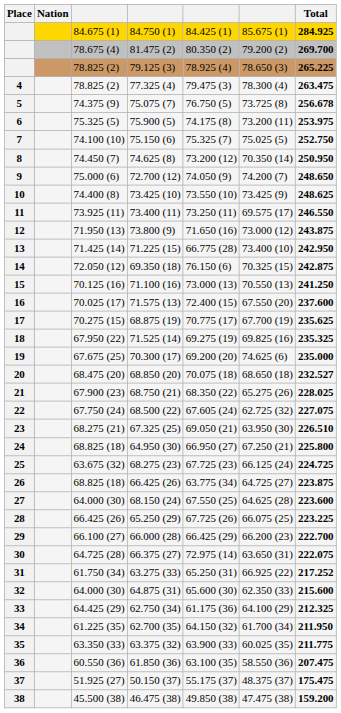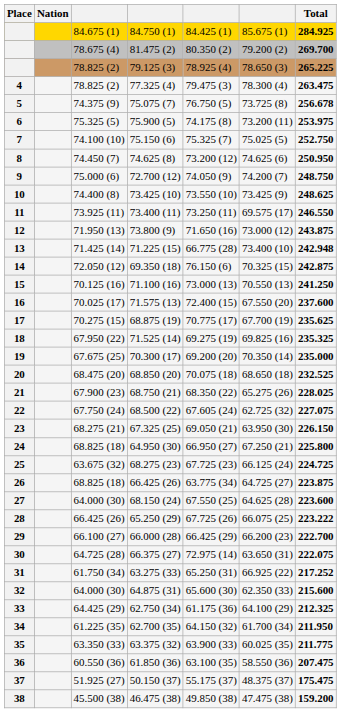 <table class="wikitable sortable" style="text-align:left; font-size:95%; width=100%">
 <tr>
 <th scope=col>Place</th>
 <th scope=col align=center>Nation</th>
 <th scope=col align=center></th>
 <th scope=col align=center></th>
 <th scope=col align=center></th>
 <th scope=col align=center></th>
 <th scope=col align=center>Total</th>
 </tr>
 <tr bgcolor=gold class="sortbottom">
 <th scope=row></th>
 <td align=left><strong></strong></td>
 <td>84.675 (1)</td>
 <td>84.750 (1)</td>
 <td>84.425 (1)</td>
 <td>85.675 (1)</td>
 <td><strong>284.925</strong></td>
 </tr>
 <tr bgcolor=silver class="sortbottom">
 <th scope=row></th>
 <td align=left><strong></strong></td>
 <td>78.675 (4)</td>
 <td>81.475 (2)</td>
 <td>80.350 (2)</td>
 <td>79.200 (2)</td>
 <td><strong>269.700</strong></td>
 </tr>
 <tr bgcolor="#cc9966" class="sortbottom">
 <th scope=row></th>
 <td align=left><strong></strong></td>
 <td>78.825 (2)</td>
 <td>79.125 (3)</td>
 <td>78.925 (4)</td>
 <td>78.650 (3)</td>
 <td><strong>265.225</strong></td>
 </tr>
 <tr bgcolor="#F5F5F5" class="sortbottom">
 <th scope=row><strong>4</strong></th>
 <td align=left><strong></strong></td>
 <td>78.825 (2)</td>
 <td>77.325 (4)</td>
 <td>79.475 (3)</td>
 <td>78.300 (4)</td>
 <td><strong>263.475</strong></td>
 </tr>
 <tr bgcolor="#F5F5F5" class="sortbottom">
 <th scope=row><strong>5</strong></th>
 <td align=left><strong></strong></td>
 <td>74.375 (9)</td>
 <td>75.075 (7)</td>
 <td>76.750 (5)</td>
 <td>73.725 (8)</td>
 <td><strong>256.678</strong></td>
 </tr>
 <tr bgcolor="#F5F5F5" class="sortbottom">
 <th scope=row><strong>6</strong></th>
 <td align=left><strong></strong></td>
 <td>75.325 (5)</td>
 <td>75.900 (5)</td>
 <td>74.175 (8)</td>
 <td>73.200 (11)</td>
 <td><strong>253.975</strong></td>
 </tr>
 <tr bgcolor="#F5F5F5" class="sortbottom">
 <th scope=row><strong>7</strong></th>
 <td align=left><strong></strong></td>
 <td>74.100 (10)</td>
 <td>75.150 (6)</td>
 <td>75.325 (7)</td>
 <td>75.025 (5)</td>
 <td><strong>252.750</strong></td>
 </tr>
 <tr bgcolor="#F5F5F5" class="sortbottom">
 <th scope=row><strong>8</strong></th>
 <td align=left><strong></strong></td>
 <td>74.450 (7)</td>
 <td>74.625 (8)</td>
 <td>73.200 (12)</td>
-<td>70.350 (14)</td>
+<td>74.625 (6)</td>
 <td><strong>250.950</strong></td>
 </tr>
 <tr bgcolor="#F5F5F5" class="sortbottom">
 <th scope=row><strong>9</strong></th>
 <td align=left><strong></strong></td>
 <td>75.000 (6)</td>
 <td>72.700 (12)</td>
 <td>74.050 (9)</td>
 <td>74.200 (7)</td>
-<td><strong>248.650</strong></td>
+<td><strong>248.750</strong></td>
 </tr>
 <tr bgcolor="#F5F5F5" class="sortbottom">
 <th scope=row><strong>10</strong></th>
 <td align=left><strong></strong></td>
 <td>74.400 (8)</td>
 <td>73.425 (10)</td>
 <td>73.550 (10)</td>
 <td>73.425 (9)</td>
 <td><strong>248.625</strong></td>
 </tr>
 <tr bgcolor="#F5F5F5" class="sortbottom">
 <th scope=row><strong>11</strong></th>
 <td align=left><strong></strong></td>
 <td>73.925 (11)</td>
 <td>73.400 (11)</td>
 <td>73.250 (11)</td>
 <td>69.575 (17)</td>
 <td><strong>246.550</strong></td>
 </tr>
 <tr bgcolor="#F5F5F5" class="sortbottom">
 <th scope=row><strong>12</strong></th>
 <td align=left><strong></strong></td>
 <td>71.950 (13)</td>
 <td>73.800 (9)</td>
 <td>71.650 (16)</td>
 <td>73.000 (12)</td>
 <td><strong>243.875</strong></td>
 </tr>
 <tr bgcolor="#F5F5F5" class="sortbottom">
 <th scope=row><strong>13</strong></th>
 <td align=left><strong></strong></td>
 <td>71.425 (14)</td>
 <td>71.225 (15)</td>
 <td>66.775 (28)</td>
 <td>73.400 (10)</td>
-<td><strong>242.950</strong></td>
+<td><strong>242.948</strong></td>
 </tr>
 <tr bgcolor="#F5F5F5" class="sortbottom">
 <th scope=row><strong>14</strong></th>
 <td align=left><strong></strong></td>
 <td>72.050 (12)</td>
 <td>69.350 (18)</td>
 <td>76.150 (6)</td>
 <td>70.325	(15)</td>
 <td><strong>242.875</strong></td>
 </tr>
 <tr bgcolor="#F5F5F5" class="sortbottom">
 <th scope=row><strong>15</strong></th>
 <td align=left><strong></strong></td>
 <td>70.125 (16)</td>
 <td>71.100 (16)</td>
 <td>73.000 (13)</td>
 <td>70.550 (13)</td>
 <td><strong>241.250</strong></td>
 </tr>
 <tr bgcolor="#F5F5F5" class="sortbottom">
 <th scope=row><strong>16</strong></th>
 <td align=left><strong></strong></td>
 <td>70.025 (17)</td>
 <td>71.575 (13)</td>
 <td>72.400 (15)</td>
 <td>67.550 (20)</td>
 <td><strong>237.600</strong></td>
 </tr>
 <tr bgcolor="#F5F5F5" class="sortbottom">
 <th scope=row><strong>17</strong></th>
 <td align=left><strong></strong></td>
 <td>70.275 (15)</td>
 <td>68.875 (19)</td>
 <td>70.775 (17)</td>
 <td>67.700 (19)</td>
 <td><strong>235.625</strong></td>
 </tr>
 <tr bgcolor="#F5F5F5" class="sortbottom">
 <th scope=row><strong>18</strong></th>
 <td align=left><strong></strong></td>
 <td>67.950 (22)</td>
 <td>71.525 (14)</td>
 <td>69.275 (19)</td>
 <td>69.825 (16)</td>
 <td><strong>235.325</strong></td>
 </tr>
 <tr bgcolor="#F5F5F5" class="sortbottom">
 <th scope=row><strong>19</strong></th>
 <td align=left><strong></strong></td>
 <td>67.675 (25)</td>
 <td>70.300 (17)</td>
 <td>69.200 (20)</td>
-<td>74.625 (6)</td>
+<td>70.350 (14)</td>
 <td><strong>235.000</strong></td>
 </tr>
 <tr bgcolor="#F5F5F5" class="sortbottom">
 <th scope=row><strong>20</strong></th>
 <td align=left><strong></strong></td>
 <td>68.475 (20)</td>
 <td>68.850 (20)</td>
 <td>70.075 (18)</td>
 <td>68.650 (18)</td>
-<td><strong>232.527</strong></td>
+<td><strong>232.525</strong></td>
 </tr>
 <tr bgcolor="#F5F5F5" class="sortbottom">
 <th scope=row><strong>21</strong></th>
 <td align=left><strong></strong></td>
 <td>67.900 (23)</td>
 <td>68.750 (21)</td>
 <td>68.350 (22)</td>
 <td>65.275 (26)</td>
 <td><strong>228.025</strong></td>
 </tr>
 <tr bgcolor="#F5F5F5" class="sortbottom">
 <th scope=row><strong>22</strong></th>
 <td align=left><strong></strong></td>
 <td>67.750 (24)</td>
 <td>68.500 (22)</td>
 <td>67.605 (24)</td>
 <td>62.725 (32)</td>
 <td><strong>227.075</strong></td>
 </tr>
 <tr bgcolor="#F5F5F5" class="sortbottom">
 <th scope=row><strong>23</strong></th>
 <td align=left><strong></strong></td>
 <td>68.275 (21)</td>
 <td>67.325 (25)</td>
 <td>69.050 (21)</td>
 <td>63.950 (30)</td>
-<td><strong>226.510</strong></td>
+<td><strong>226.150</strong></td>
 </tr>
 <tr bgcolor="#F5F5F5" class="sortbottom">
 <th scope=row><strong>24</strong></th>
 <td align=left><strong></strong></td>
 <td>68.825 (18)</td>
 <td>64.950 (30)</td>
 <td>66.950 (27)</td>
 <td>67.250 (21)</td>
 <td><strong>225.800</strong></td>
 </tr>
 <tr bgcolor="#F5F5F5" class="sortbottom">
 <th scope=row><strong>25</strong></th>
 <td align=left><strong></strong></td>
 <td>63.675 (32)</td>
 <td>68.275 (23)</td>
 <td>67.725 (23)</td>
 <td>66.125 (24)</td>
 <td><strong>224.725</strong></td>
 </tr>
 <tr bgcolor="#F5F5F5" class="sortbottom">
 <th scope=row><strong>26</strong></th>
 <td align=left><strong></strong></td>
 <td>68.825 (18)</td>
 <td>66.425 (26)</td>
 <td>63.775 (34)</td>
 <td>64.725 (27)</td>
 <td><strong>223.875</strong></td>
 </tr>
 <tr bgcolor="#F5F5F5" class="sortbottom">
 <th scope=row><strong>27</strong></th>
 <td align=left><strong></strong></td>
 <td>64.000 (30)</td>
 <td>68.150 (24)</td>
 <td>67.550 (25)</td>
 <td>64.625 (28)</td>
 <td><strong>223.600</strong></td>
 </tr>
 <tr bgcolor="#F5F5F5" class="sortbottom">
 <th scope=row><strong>28</strong></th>
 <td align=left><strong></strong></td>
 <td>66.425 (26)</td>
 <td>65.250 (29)</td>
 <td>67.725 (26)</td>
 <td>66.075 (25)</td>
-<td><strong>223.225</strong></td>
+<td><strong>223.222</strong></td>
 </tr>
 <tr bgcolor="#F5F5F5" class="sortbottom">
 <th scope=row><strong>29</strong></th>
 <td align=left><strong></strong></td>
 <td>66.100 (27)</td>
 <td>66.000 (28)</td>
 <td>66.425 (29)</td>
 <td>66.200 (23)</td>
 <td><strong>222.700</strong></td>
 </tr>
 <tr bgcolor="#F5F5F5" class="sortbottom">
 <th scope=row><strong>30</strong></th>
 <td align=left><strong></strong></td>
 <td>64.725 (28)</td>
 <td>66.375 (27)</td>
 <td>72.975 (14)</td>
 <td>63.650 (31)</td>
 <td><strong>222.075</strong></td>
 </tr>
 <tr bgcolor="#F5F5F5" class="sortbottom">
 <th scope=row><strong>31</strong></th>
 <td align=left><strong></strong></td>
 <td>61.750 (34)</td>
 <td>63.275 (33)</td>
 <td>65.250 (31)</td>
 <td>66.925 (22)</td>
 <td><strong>217.252</strong></td>
 </tr>
 <tr bgcolor="#F5F5F5" class="sortbottom">
 <th scope=row><strong>32</strong></th>
 <td align=left><strong></strong></td>
 <td>64.000 (30)</td>
 <td>64.875 (31)</td>
 <td>65.600 (30)</td>
 <td>62.350 (33)</td>
 <td><strong>215.600</strong></td>
 </tr>
 <tr bgcolor="#F5F5F5" class="sortbottom">
 <th scope=row><strong>33</strong></th>
 <td align=left><strong></strong></td>
 <td>64.425 (29)</td>
 <td>62.750 (34)</td>
 <td>61.175 (36)</td>
 <td>64.100 (29)</td>
 <td><strong>212.325</strong></td>
 </tr>
 <tr bgcolor="#F5F5F5" class="sortbottom">
 <th scope=row><strong>34</strong></th>
 <td align=left><strong></strong></td>
 <td>61.225 (35)</td>
 <td>62.700 (35)</td>
 <td>64.150 (32)</td>
 <td>61.700 (34)</td>
 <td><strong>211.950</strong></td>
 </tr>
 <tr bgcolor="#F5F5F5" class="sortbottom">
 <th scope=row><strong>35</strong></th>
 <td align=left><strong></strong></td>
 <td>63.350 (33)</td>
 <td>63.375 (32)</td>
 <td>63.900 (33)</td>
 <td>60.025 (35)</td>
 <td><strong>211.775</strong></td>
 </tr>
 <tr bgcolor="#F5F5F5" class="sortbottom">
 <th scope=row><strong>36</strong></th>
 <td align=left><strong></strong></td>
 <td>60.550 (36)</td>
 <td>61.850 (36)</td>
 <td>63.100 (35)</td>
 <td>58.550 (36)</td>
 <td><strong>207.475</strong></td>
 </tr>
 <tr bgcolor="#F5F5F5" class="sortbottom">
 <th scope=row><strong>37</strong></th>
 <td align=left><strong></strong></td>
 <td>51.925 (27)</td>
 <td>50.150 (37)</td>
 <td>55.175 (37)</td>
 <td>48.375 (37)</td>
 <td><strong>175.475</strong></td>
 </tr>
 <tr bgcolor="#F5F5F5" class="sortbottom">
 <th scope=row><strong>38</strong></th>
 <td align=left><strong></strong></td>
 <td>45.500 (38)</td>
 <td>46.475 (38)</td>
 <td>49.850 (38)</td>
 <td>47.475 (38)</td>
 <td><strong>159.200</strong></td>
 </tr>
 </table>
